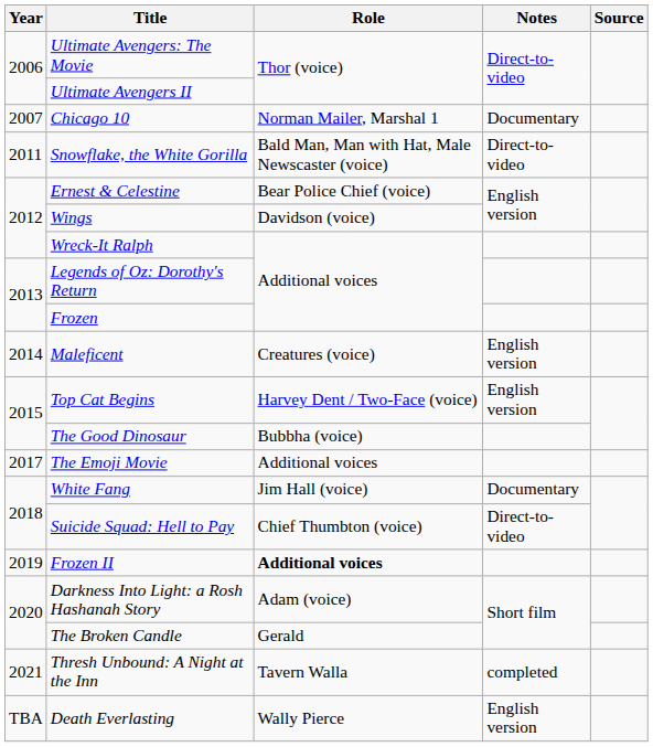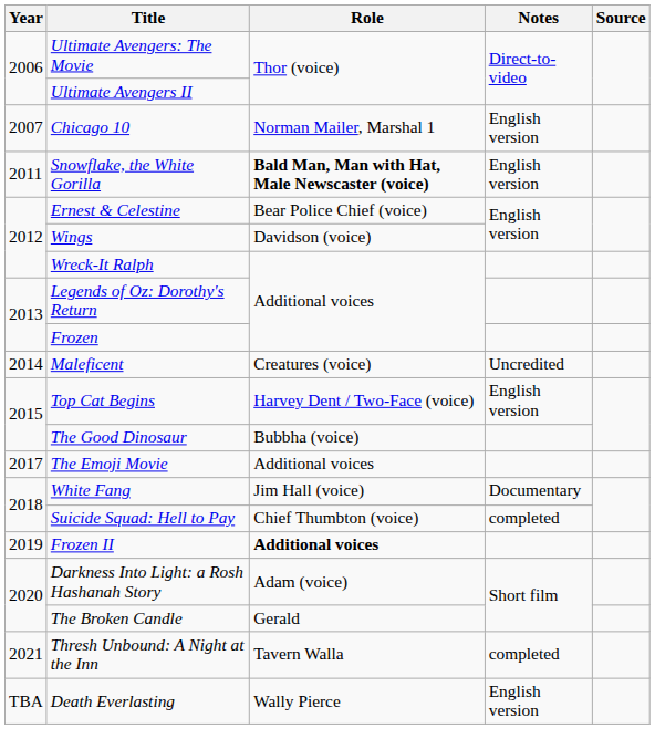 <table class="wikitable sortable">
 <tr>
 <th>Year</th>
 <th>Title</th>
 <th>Role</th>
 <th>Notes</th>
 <th>Source</th>
 </tr>
 <tr>
 <td rowspan="2">2006</td>
 <td><em><a href='#'>Ultimate Avengers: The Movie</a></em></td>
 <td rowspan="2"><a href='#'>Thor</a> (voice)</td>
 <td rowspan="2"><a href='#'>Direct-to-video</a></td>
 <td rowspan="2"></td>
 </tr>
 <tr>
 <td><em><a href='#'>Ultimate Avengers II</a></em></td>
 </tr>
 <tr>
 <td>2007</td>
 <td><em><a href='#'>Chicago 10</a></em></td>
 <td><a href='#'>Norman Mailer</a>, Marshal 1</td>
-<td>Documentary</td>
+<td>English version</td>
 <td></td>
 </tr>
 <tr>
 <td>2011</td>
 <td><em><a href='#'>Snowflake, the White Gorilla</a></em></td>
-<td>Bald Man, Man with Hat, Male Newscaster (voice)</td>
-<td>Direct-to-video</td>
+<td><strong>Bald Man, Man with Hat, Male Newscaster (voice)</strong></td>
+<td>English version</td>
 <td></td>
 </tr>
 <tr>
 <td rowspan="3">2012</td>
 <td><em><a href='#'>Ernest & Celestine</a></em></td>
 <td>Bear Police Chief (voice)</td>
 <td rowspan="2">English version</td>
 <td rowspan="2"></td>
 </tr>
 <tr>
 <td><em><a href='#'>Wings</a></em></td>
 <td>Davidson (voice)</td>
 </tr>
 <tr>
 <td><em><a href='#'>Wreck-It Ralph</a></em></td>
 <td rowspan="3">Additional voices</td>
 <td></td>
 <td></td>
 </tr>
 <tr>
 <td rowspan="2">2013</td>
 <td><em><a href='#'>Legends of Oz: Dorothy's Return</a></em></td>
 <td></td>
 <td></td>
 </tr>
 <tr>
 <td><em><a href='#'>Frozen</a></em></td>
 <td></td>
 <td></td>
 </tr>
 <tr>
 <td>2014</td>
 <td><em><a href='#'>Maleficent</a></em></td>
 <td>Creatures (voice)</td>
-<td>English version</td>
+<td>Uncredited</td>
 <td></td>
 </tr>
 <tr>
 <td rowspan="2">2015</td>
 <td><em><a href='#'>Top Cat Begins</a></em></td>
 <td><a href='#'>Harvey Dent / Two-Face</a> (voice)</td>
 <td>English version</td>
 <td rowspan="2"></td>
 </tr>
 <tr>
 <td><em><a href='#'>The Good Dinosaur</a></em></td>
 <td>Bubbha (voice)</td>
 <td></td>
 </tr>
 <tr>
 <td>2017</td>
 <td><em><a href='#'>The Emoji Movie</a></em></td>
 <td>Additional voices</td>
 <td></td>
 <td></td>
 </tr>
 <tr>
 <td rowspan="2">2018</td>
 <td><em><a href='#'>White Fang</a></em></td>
 <td>Jim Hall (voice)</td>
 <td>Documentary</td>
 <td rowspan="2"></td>
 </tr>
 <tr>
 <td><em><a href='#'>Suicide Squad: Hell to Pay</a></em></td>
 <td>Chief Thumbton (voice)</td>
-<td>Direct-to-video</td>
+<td>completed</td>
 </tr>
 <tr>
 <td>2019</td>
 <td><em><a href='#'>Frozen II</a></em></td>
 <td><strong>Additional voices</strong></td>
 <td></td>
 <td></td>
 </tr>
 <tr>
 <td rowspan="2">2020</td>
 <td><em>Darkness Into Light: a Rosh Hashanah Story</em></td>
 <td>Adam (voice)</td>
 <td rowspan="2">Short film</td>
 <td></td>
 </tr>
 <tr>
 <td><em>The Broken Candle</em></td>
 <td>Gerald</td>
 <td></td>
 </tr>
 <tr>
 <td>2021</td>
 <td><em>Thresh Unbound: A Night at the Inn</em></td>
 <td>Tavern Walla</td>
 <td>completed</td>
 <td></td>
 </tr>
 <tr>
 <td>TBA</td>
 <td><em>Death Everlasting</em></td>
 <td>Wally Pierce</td>
 <td>English version</td>
 <td></td>
 </tr>
 </table>
